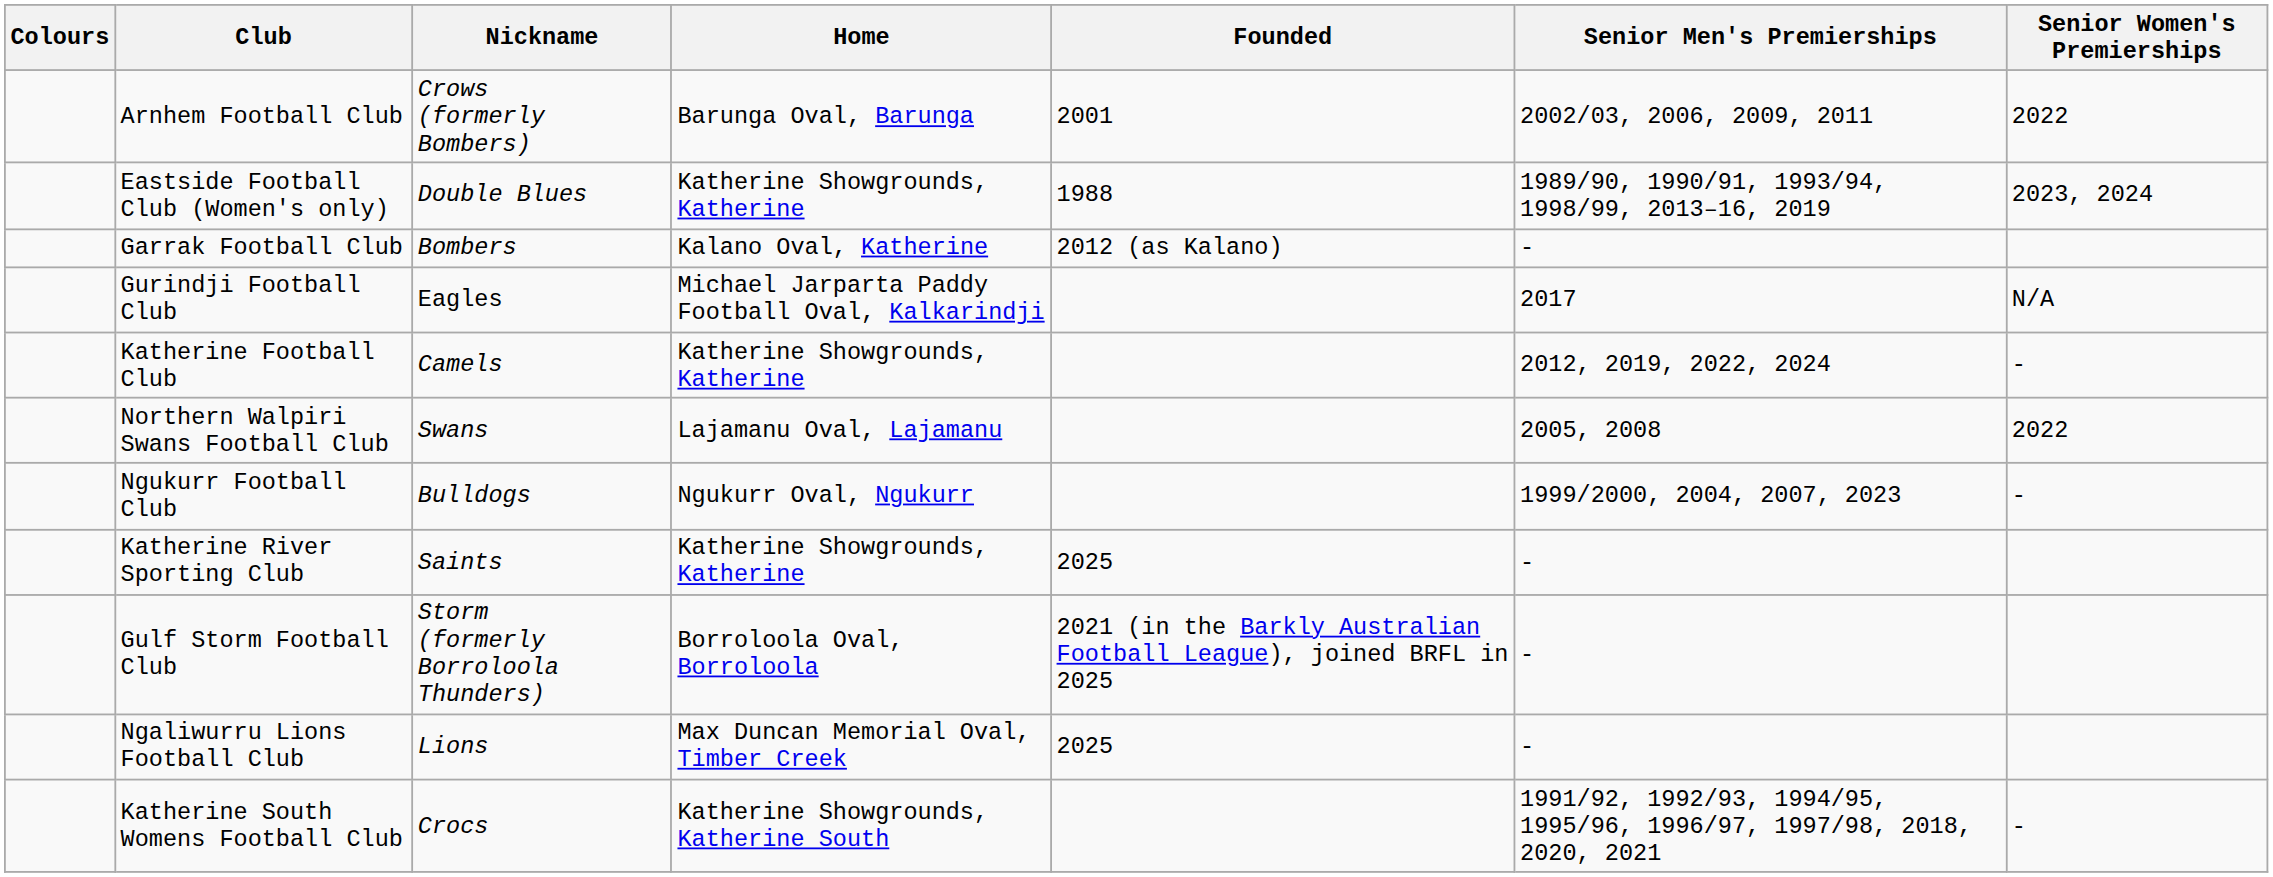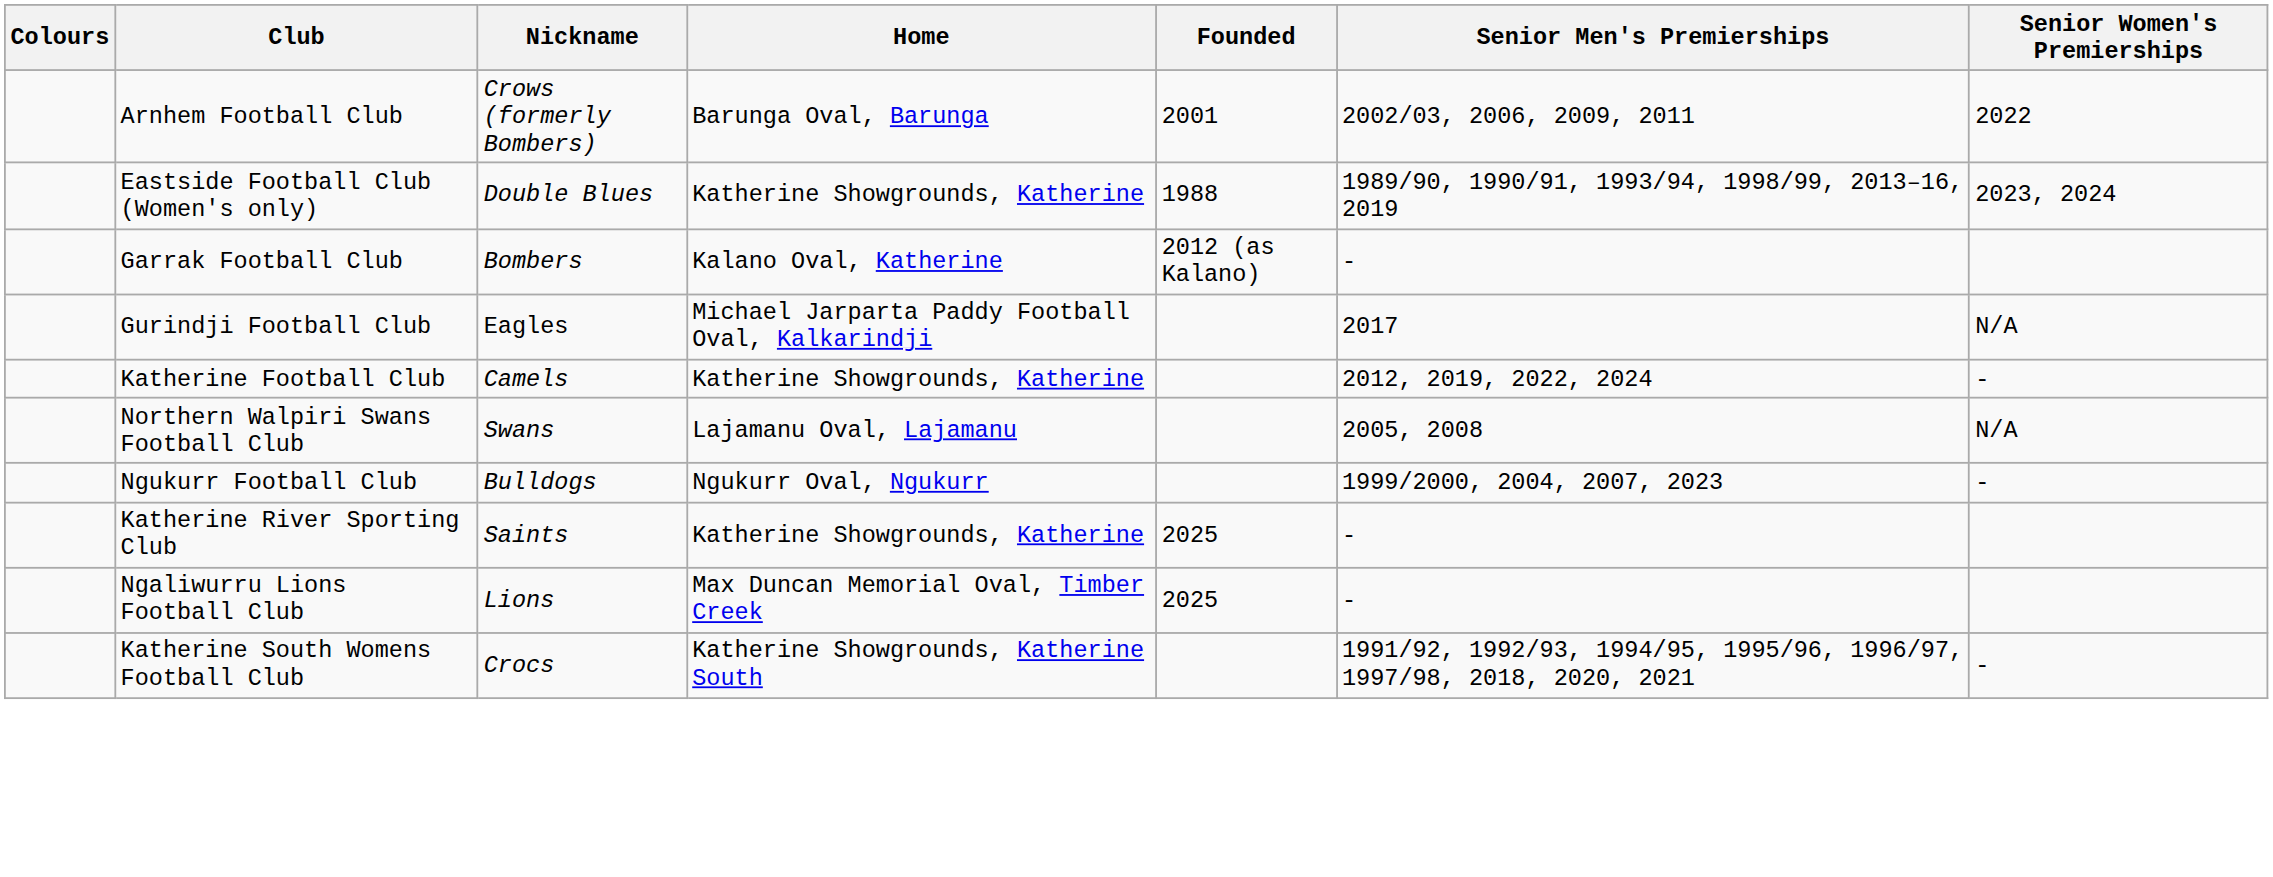 <table class="wikitable">
 <tr>
 <th>Colours</th>
 <th>Club</th>
 <th>Nickname</th>
 <th>Home</th>
 <th>Founded</th>
 <th>Senior Men's Premierships</th>
 <th>Senior Women's Premierships</th>
 </tr>
 <tr>
 <td></td>
 <td>Arnhem Football Club</td>
 <td><em>Crows<br>(formerly Bombers)</em></td>
 <td>Barunga Oval, <a href='#'>Barunga</a></td>
 <td>2001</td>
 <td>2002/03, 2006, 2009, 2011</td>
 <td>2022</td>
 </tr>
 <tr>
 <td></td>
 <td>Eastside Football Club (Women's only)</td>
 <td><em>Double Blues</em></td>
 <td>Katherine Showgrounds, <a href='#'>Katherine</a></td>
 <td>1988</td>
 <td>1989/90, 1990/91, 1993/94, 1998/99, 2013–16, 2019</td>
 <td>2023, 2024</td>
 </tr>
 <tr>
 <td></td>
 <td>Garrak Football Club</td>
 <td><em>Bombers</em></td>
 <td>Kalano Oval, <a href='#'>Katherine</a></td>
 <td>2012 (as Kalano)</td>
 <td>-</td>
 <td></td>
 </tr>
 <tr>
 <td></td>
 <td>Gurindji Football Club</td>
 <td>Eagles</td>
 <td>Michael Jarparta Paddy Football Oval, <a href='#'>Kalkarindji</a></td>
 <td></td>
 <td>2017</td>
 <td>N/A</td>
 </tr>
 <tr>
 <td></td>
 <td>Katherine Football Club</td>
 <td><em>Camels</em></td>
 <td>Katherine Showgrounds, <a href='#'>Katherine</a></td>
 <td></td>
 <td>2012, 2019, 2022, 2024</td>
 <td>-</td>
 </tr>
 <tr>
 <td></td>
 <td>Northern Walpiri Swans Football Club</td>
 <td><em>Swans</em></td>
 <td>Lajamanu Oval, <a href='#'>Lajamanu</a></td>
 <td></td>
 <td>2005, 2008</td>
-<td>2022</td>
+<td>N/A</td>
 </tr>
 <tr>
 <td></td>
 <td>Ngukurr Football Club</td>
 <td><em>Bulldogs</em></td>
 <td>Ngukurr Oval, <a href='#'>Ngukurr</a></td>
 <td></td>
 <td>1999/2000, 2004, 2007, 2023</td>
 <td>-</td>
 </tr>
 <tr>
 <td></td>
 <td>Katherine River Sporting Club</td>
 <td><em>Saints</em></td>
 <td>Katherine Showgrounds, <a href='#'>Katherine</a></td>
 <td>2025</td>
-<td>-</td>
-<td></td>
-</tr>
-<tr>
-<td></td>
-<td>Gulf Storm Football Club</td>
-<td><em>Storm <br>(formerly Borroloola Thunders)</em></td>
-<td>Borroloola Oval, <a href='#'>Borroloola</a></td>
-<td>2021 (in the <a href='#'>Barkly Australian Football League</a>), joined BRFL in 2025</td>
 <td>-</td>
 <td></td>
 </tr>
 <tr>
 <td></td>
 <td>Ngaliwurru Lions Football Club</td>
 <td><em>Lions</em></td>
 <td>Max Duncan Memorial Oval, <a href='#'>Timber Creek</a></td>
 <td>2025</td>
 <td>-</td>
 <td></td>
 </tr>
 <tr>
 <td></td>
 <td>Katherine South Womens Football Club</td>
 <td><em>Crocs</em></td>
 <td>Katherine Showgrounds, <a href='#'>Katherine South</a></td>
 <td></td>
 <td>1991/92, 1992/93, 1994/95, 1995/96, 1996/97, 1997/98, 2018, 2020, 2021</td>
 <td>-</td>
 </tr>
 </table>
